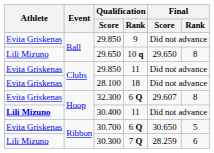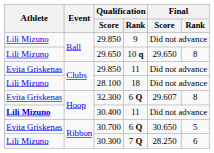 <table class=wikitable style=font-size:90%;text-align:center>
 <tr>
 <th rowspan=2>Athlete</th>
 <th rowspan=2>Event</th>
 <th colspan=2>Qualification</th>
 <th colspan=2>Final</th>
 </tr>
 <tr style=font-size:95%>
 <th>Score</th>
 <th>Rank</th>
 <th>Score</th>
 <th>Rank</th>
 </tr>
 <tr>
-<td align=left><a href='#'>Evita Griskenas</a></td>
+<td align=left><a href='#'>Lili Mizuno</a></td>
 <td align=left rowspan=2><a href='#'>Ball</a></td>
 <td>29.850</td>
 <td>9</td>
 <td colspan=2>Did not advance</td>
 </tr>
 <tr>
 <td align=left><a href='#'>Lili Mizuno</a></td>
 <td>29.650</td>
 <td>10 <strong>q</strong></td>
 <td>29.650</td>
 <td>8</td>
 </tr>
 <tr>
 <td align=left><a href='#'>Evita Griskenas</a></td>
 <td align=left rowspan=2><a href='#'>Clubs</a></td>
 <td>29.850</td>
 <td>11</td>
 <td colspan=2>Did not advance</td>
 </tr>
 <tr>
-<td align=left><a href='#'>Evita Griskenas</a></td>
+<td align=left><a href='#'>Lili Mizuno</a></td>
 <td>28.100</td>
 <td>18</td>
 <td colspan=2>Did not advance</td>
 </tr>
 <tr>
 <td align=left><a href='#'>Evita Griskenas</a></td>
 <td align=left rowspan=2><a href='#'>Hoop</a></td>
 <td>32.300</td>
 <td>6 <strong>Q</strong></td>
 <td>29.607</td>
 <td>8</td>
 </tr>
 <tr>
 <td align=left><strong><a href='#'>Lili Mizuno</a></strong></td>
 <td>30.400</td>
 <td>11</td>
 <td colspan=2>Did not advance</td>
 </tr>
 <tr>
 <td align=left><a href='#'>Evita Griskenas</a></td>
 <td align=left rowspan=2><a href='#'>Ribbon</a></td>
 <td>30.700</td>
 <td>6 <strong>Q</strong></td>
 <td>30.650</td>
 <td>5</td>
 </tr>
 <tr>
 <td align=left><a href='#'>Lili Mizuno</a></td>
 <td>30.300</td>
 <td>7 <strong>Q</strong></td>
-<td>28.259</td>
+<td>28.250</td>
 <td>6</td>
 </tr>
 </table>
